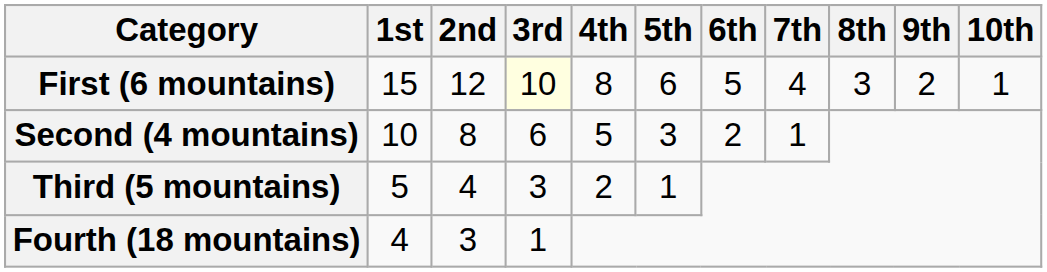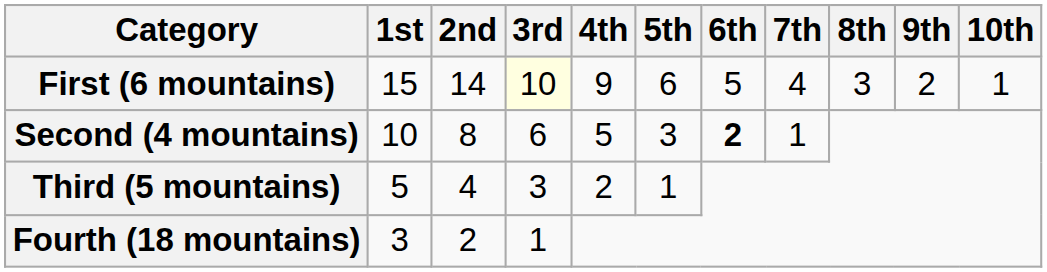 <table class="wikitable plainrowheaders floatright" style="text-align: center;">
 <tr>
 <th scope="col">Category</th>
 <th scope="col">1st</th>
 <th scope="col">2nd</th>
 <th scope="col">3rd</th>
 <th scope="col">4th</th>
 <th scope="col">5th</th>
 <th scope="col">6th</th>
 <th scope="col">7th</th>
 <th scope="col">8th</th>
 <th scope="col">9th</th>
 <th scope="col">10th</th>
 </tr>
 <tr>
 <th scope="row">First (6 mountains)</th>
 <td>15</td>
-<td>12</td>
+<td>14</td>
 <td style="background: lightyellow;">10</td>
-<td>8</td>
+<td>9</td>
 <td>6</td>
 <td>5</td>
 <td>4</td>
 <td>3</td>
 <td>2</td>
 <td>1</td>
 </tr>
 <tr>
 <th scope="row">Second (4 mountains)</th>
 <td>10</td>
 <td>8</td>
 <td>6</td>
 <td>5</td>
 <td>3</td>
-<td>2</td>
+<td><strong>2</strong></td>
 <td>1</td>
 </tr>
 <tr>
 <th scope="row">Third (5 mountains)</th>
 <td>5</td>
 <td>4</td>
 <td>3</td>
 <td>2</td>
 <td>1</td>
 </tr>
 <tr>
 <th scope="row">Fourth (18 mountains)</th>
-<td>4</td>
 <td>3</td>
+<td>2</td>
 <td>1</td>
 </tr>
 </table>
